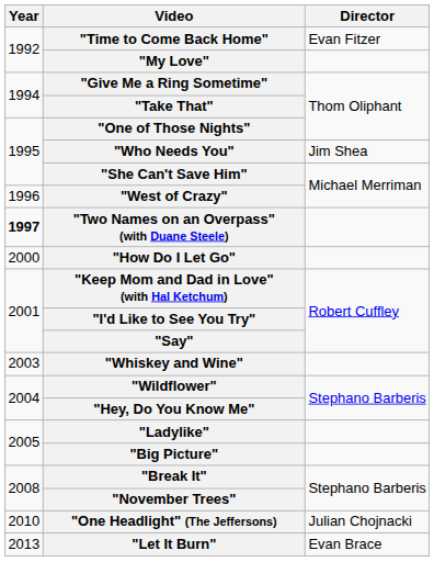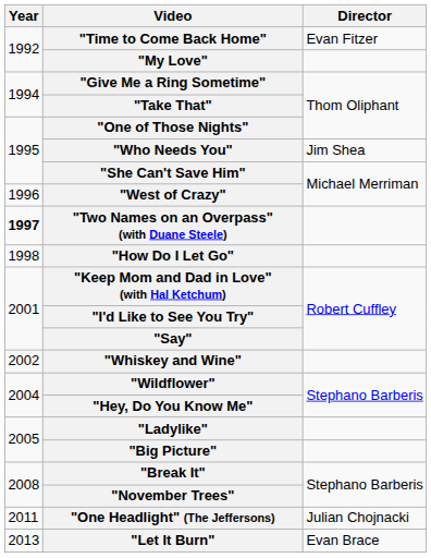 <table class="wikitable plainrowheaders">
 <tr>
 <th>Year</th>
 <th style="width:18em;">Video</th>
 <th>Director</th>
 </tr>
 <tr>
 <td rowspan="2">1992</td>
 <th scope="row">"Time to Come Back Home"</th>
 <td>Evan Fitzer</td>
 </tr>
 <tr>
 <th scope="row">"My Love"</th>
 <td></td>
 </tr>
 <tr>
 <td rowspan="2">1994</td>
 <th scope="row">"Give Me a Ring Sometime"</th>
 <td rowspan="3">Thom Oliphant</td>
 </tr>
 <tr>
 <th scope="row">"Take That"</th>
 </tr>
 <tr>
 <td rowspan="3">1995</td>
 <th scope="row">"One of Those Nights"</th>
 </tr>
 <tr>
 <th scope="row">"Who Needs You"</th>
 <td>Jim Shea</td>
 </tr>
 <tr>
 <th scope="row">"She Can't Save Him"</th>
 <td rowspan="2">Michael Merriman</td>
 </tr>
 <tr>
 <td>1996</td>
 <th scope="row">"West of Crazy"</th>
 </tr>
 <tr>
 <td><strong>1997</strong></td>
 <th scope="row">"Two Names on an Overpass"<br><small>(with <a href='#'>Duane Steele</a>)</small></th>
 <td></td>
 </tr>
 <tr>
-<td>2000</td>
+<td>1998</td>
 <th scope="row">"How Do I Let Go"</th>
 <td></td>
 </tr>
 <tr>
 <td rowspan="3">2001</td>
 <th scope="row">"Keep Mom and Dad in Love"<br><small>(with <a href='#'>Hal Ketchum</a>)</small></th>
 <td rowspan="3"><a href='#'>Robert Cuffley</a></td>
 </tr>
 <tr>
 <th scope="row">"I'd Like to See You Try"</th>
 </tr>
 <tr>
 <th scope="row">"Say"</th>
 </tr>
 <tr>
-<td>2003</td>
+<td>2002</td>
 <th scope="row">"Whiskey and Wine"</th>
 <td></td>
 </tr>
 <tr>
 <td rowspan="2">2004</td>
 <th scope="row">"Wildflower"</th>
 <td rowspan="2"><a href='#'>Stephano Barberis</a></td>
 </tr>
 <tr>
 <th scope="row">"Hey, Do You Know Me"</th>
 </tr>
 <tr>
 <td rowspan="2">2005</td>
 <th scope="row">"Ladylike"</th>
 <td></td>
 </tr>
 <tr>
 <th scope="row">"Big Picture"</th>
 <td></td>
 </tr>
 <tr>
 <td rowspan="2">2008</td>
 <th scope="row">"Break It"</th>
 <td rowspan="2">Stephano Barberis</td>
 </tr>
 <tr>
 <th scope="row">"November Trees"</th>
 </tr>
 <tr>
-<td>2010</td>
+<td>2011</td>
 <th scope="row">"One Headlight" <small>(The Jeffersons)</small></th>
 <td>Julian Chojnacki</td>
 </tr>
 <tr>
 <td>2013</td>
 <th scope="row">"Let It Burn"</th>
 <td>Evan Brace</td>
 </tr>
 </table>
